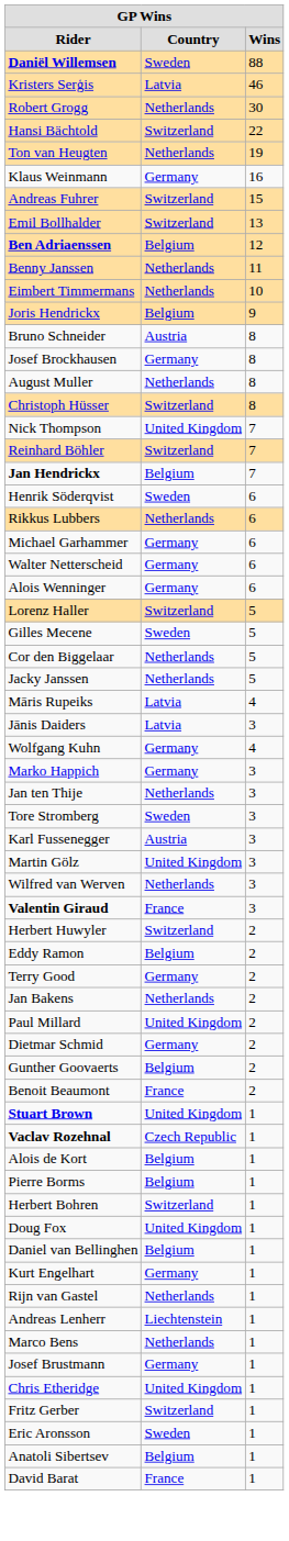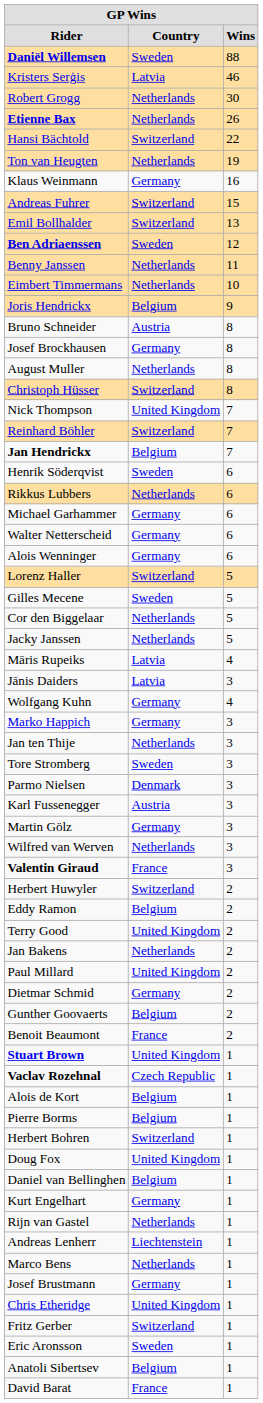 <table class="wikitable">
 <tr align="center" style="background:#dfdfdf;">
 <td colspan=3><strong>GP Wins</strong></td>
 </tr>
 <tr align="center" style="background:#dfdfdf;">
 <td><strong>Rider</strong></td>
 <td><strong>Country</strong></td>
 <td><strong>Wins</strong></td>
 </tr>
 <tr align="left" style="background:#ffdf9f;">
 <td><strong><a href='#'>Daniël Willemsen</a></strong></td>
 <td> <a href='#'>Sweden</a></td>
 <td>88</td>
 </tr>
 <tr align="left" style="background:#ffdf9f;">
 <td><a href='#'>Kristers Serģis</a></td>
 <td> <a href='#'>Latvia</a></td>
 <td>46</td>
 </tr>
 <tr align="left" style="background:#ffdf9f;">
 <td><a href='#'>Robert Grogg</a></td>
 <td> <a href='#'>Netherlands</a></td>
 <td>30</td>
+</tr>
+<tr align="left" style="background:#ffdf9f;">
+<td><strong><a href='#'>Etienne Bax</a></strong></td>
+<td> <a href='#'>Netherlands</a></td>
+<td>26</td>
 </tr>
 <tr align="left" style="background:#ffdf9f;">
 <td><a href='#'>Hansi Bächtold</a></td>
 <td> <a href='#'>Switzerland</a></td>
 <td>22</td>
 </tr>
 <tr align="left" style="background:#ffdf9f;">
 <td><a href='#'>Ton van Heugten</a></td>
 <td> <a href='#'>Netherlands</a></td>
 <td>19</td>
 </tr>
 <tr align="left">
 <td>Klaus Weinmann</td>
 <td> <a href='#'>Germany</a></td>
 <td>16</td>
 </tr>
 <tr align="left" style="background:#ffdf9f;">
 <td><a href='#'>Andreas Fuhrer</a></td>
 <td> <a href='#'>Switzerland</a></td>
 <td>15</td>
 </tr>
 <tr align="left" style="background:#ffdf9f;">
 <td><a href='#'>Emil Bollhalder</a></td>
 <td> <a href='#'>Switzerland</a></td>
 <td>13</td>
 </tr>
 <tr align="left" style="background:#ffdf9f;">
 <td><strong><a href='#'>Ben Adriaenssen</a></strong></td>
-<td> <a href='#'>Belgium</a></td>
+<td> <a href='#'>Sweden</a></td>
 <td>12</td>
 </tr>
 <tr align="left" style="background:#ffdf9f;">
 <td><a href='#'>Benny Janssen</a></td>
 <td> <a href='#'>Netherlands</a></td>
 <td>11</td>
 </tr>
 <tr align="left" style="background:#ffdf9f;">
 <td><a href='#'>Eimbert Timmermans</a></td>
 <td> <a href='#'>Netherlands</a></td>
 <td>10</td>
 </tr>
 <tr align="left" style="background:#ffdf9f;">
 <td><a href='#'>Joris Hendrickx</a></td>
 <td> <a href='#'>Belgium</a></td>
 <td>9</td>
 </tr>
 <tr align="left">
 <td>Bruno Schneider</td>
 <td> <a href='#'>Austria</a></td>
 <td>8</td>
 </tr>
 <tr align="left">
 <td>Josef Brockhausen</td>
 <td> <a href='#'>Germany</a></td>
 <td>8</td>
 </tr>
 <tr align="left">
 <td>August Muller</td>
 <td> <a href='#'>Netherlands</a></td>
 <td>8</td>
 </tr>
 <tr align="left" style="background:#ffdf9f;">
 <td><a href='#'>Christoph Hüsser</a></td>
 <td> <a href='#'>Switzerland</a></td>
 <td>8</td>
 </tr>
 <tr align="left">
 <td>Nick Thompson</td>
 <td> <a href='#'>United Kingdom</a></td>
 <td>7</td>
 </tr>
 <tr align="left" style="background:#ffdf9f;">
 <td><a href='#'>Reinhard Böhler</a></td>
 <td> <a href='#'>Switzerland</a></td>
 <td>7</td>
 </tr>
 <tr align="left">
 <td><strong>Jan Hendrickx</strong></td>
 <td> <a href='#'>Belgium</a></td>
 <td>7</td>
 </tr>
 <tr align="left">
 <td>Henrik Söderqvist</td>
 <td> <a href='#'>Sweden</a></td>
 <td>6</td>
 </tr>
 <tr align="left" style="background:#ffdf9f;">
 <td>Rikkus Lubbers</td>
 <td> <a href='#'>Netherlands</a></td>
 <td>6</td>
 </tr>
 <tr align="left">
 <td>Michael Garhammer</td>
 <td> <a href='#'>Germany</a></td>
 <td>6</td>
 </tr>
 <tr align="left">
 <td>Walter Netterscheid</td>
 <td> <a href='#'>Germany</a></td>
 <td>6</td>
 </tr>
 <tr align="left">
 <td>Alois Wenninger</td>
 <td> <a href='#'>Germany</a></td>
 <td>6</td>
 </tr>
 <tr align="left" style="background:#ffdf9f;">
 <td>Lorenz Haller</td>
 <td> <a href='#'>Switzerland</a></td>
 <td>5</td>
 </tr>
 <tr align="left">
 <td>Gilles Mecene</td>
 <td> <a href='#'>Sweden</a></td>
 <td>5</td>
 </tr>
 <tr align="left">
 <td>Cor den Biggelaar</td>
 <td> <a href='#'>Netherlands</a></td>
 <td>5</td>
 </tr>
 <tr align="left">
 <td>Jacky Janssen</td>
 <td> <a href='#'>Netherlands</a></td>
 <td>5</td>
 </tr>
 <tr align="left">
 <td>Māris Rupeiks</td>
 <td> <a href='#'>Latvia</a></td>
 <td>4</td>
 </tr>
 <tr align="left">
 <td>Jānis Daiders</td>
 <td> <a href='#'>Latvia</a></td>
 <td>3</td>
 </tr>
 <tr align="left">
 <td>Wolfgang Kuhn</td>
 <td> <a href='#'>Germany</a></td>
 <td>4</td>
 </tr>
 <tr align="left">
 <td><a href='#'>Marko Happich</a></td>
 <td> <a href='#'>Germany</a></td>
 <td>3</td>
 </tr>
 <tr align="left">
 <td>Jan ten Thije</td>
 <td> <a href='#'>Netherlands</a></td>
 <td>3</td>
 </tr>
 <tr align="left">
 <td>Tore Stromberg</td>
 <td> <a href='#'>Sweden</a></td>
 <td>3</td>
 </tr>
 <tr align="left">
+<td>Parmo Nielsen</td>
+<td> <a href='#'>Denmark</a></td>
+<td>3</td>
+</tr>
+<tr align="left">
 <td>Karl Fussenegger</td>
 <td> <a href='#'>Austria</a></td>
 <td>3</td>
 </tr>
 <tr align="left">
 <td>Martin Gölz</td>
-<td> <a href='#'>United Kingdom</a></td>
+<td> <a href='#'>Germany</a></td>
 <td>3</td>
 </tr>
 <tr align="left">
 <td>Wilfred van Werven</td>
 <td> <a href='#'>Netherlands</a></td>
 <td>3</td>
 </tr>
 <tr align="left">
 <td><strong>Valentin Giraud</strong></td>
 <td> <a href='#'>France</a></td>
 <td>3</td>
 </tr>
 <tr align="left">
 <td>Herbert Huwyler</td>
 <td> <a href='#'>Switzerland</a></td>
 <td>2</td>
 </tr>
 <tr align="left">
 <td>Eddy Ramon</td>
 <td> <a href='#'>Belgium</a></td>
 <td>2</td>
 </tr>
 <tr align="left">
 <td>Terry Good</td>
-<td> <a href='#'>Germany</a></td>
+<td> <a href='#'>United Kingdom</a></td>
 <td>2</td>
 </tr>
 <tr align="left">
 <td>Jan Bakens</td>
 <td> <a href='#'>Netherlands</a></td>
 <td>2</td>
 </tr>
 <tr align="left">
 <td>Paul Millard</td>
 <td> <a href='#'>United Kingdom</a></td>
 <td>2</td>
 </tr>
 <tr align="left">
 <td>Dietmar Schmid</td>
 <td> <a href='#'>Germany</a></td>
 <td>2</td>
 </tr>
 <tr align="left">
 <td>Gunther Goovaerts</td>
 <td> <a href='#'>Belgium</a></td>
 <td>2</td>
 </tr>
 <tr align="left">
 <td>Benoit Beaumont</td>
 <td> <a href='#'>France</a></td>
 <td>2</td>
 </tr>
 <tr align="left">
 <td><strong><a href='#'>Stuart Brown</a></strong></td>
 <td> <a href='#'>United Kingdom</a></td>
 <td>1</td>
 </tr>
 <tr align="left">
 <td><strong>Vaclav Rozehnal</strong></td>
 <td> <a href='#'>Czech Republic</a></td>
 <td>1</td>
 </tr>
 <tr align="left">
 <td>Alois de Kort</td>
 <td> <a href='#'>Belgium</a></td>
 <td>1</td>
 </tr>
 <tr align="left">
 <td>Pierre Borms</td>
 <td> <a href='#'>Belgium</a></td>
 <td>1</td>
 </tr>
 <tr align="left">
 <td>Herbert Bohren</td>
 <td> <a href='#'>Switzerland</a></td>
 <td>1</td>
 </tr>
 <tr align="left">
 <td>Doug Fox</td>
 <td> <a href='#'>United Kingdom</a></td>
 <td>1</td>
 </tr>
 <tr align="left">
 <td>Daniel van Bellinghen</td>
 <td> <a href='#'>Belgium</a></td>
 <td>1</td>
 </tr>
 <tr align="left">
 <td>Kurt Engelhart</td>
 <td> <a href='#'>Germany</a></td>
 <td>1</td>
 </tr>
 <tr align="left">
 <td>Rijn van Gastel</td>
 <td> <a href='#'>Netherlands</a></td>
 <td>1</td>
 </tr>
 <tr align="left">
 <td>Andreas Lenherr</td>
 <td> <a href='#'>Liechtenstein</a></td>
 <td>1</td>
 </tr>
 <tr align="left">
 <td>Marco Bens</td>
 <td> <a href='#'>Netherlands</a></td>
 <td>1</td>
 </tr>
 <tr align="left">
 <td>Josef Brustmann</td>
 <td> <a href='#'>Germany</a></td>
 <td>1</td>
 </tr>
 <tr align="left">
 <td><a href='#'>Chris Etheridge</a></td>
 <td> <a href='#'>United Kingdom</a></td>
 <td>1</td>
 </tr>
 <tr align="left">
 <td>Fritz Gerber</td>
 <td> <a href='#'>Switzerland</a></td>
 <td>1</td>
 </tr>
 <tr align="left">
 <td>Eric Aronsson</td>
 <td> <a href='#'>Sweden</a></td>
 <td>1</td>
 </tr>
 <tr align="left">
 <td>Anatoli Sibertsev</td>
 <td> <a href='#'>Belgium</a></td>
 <td>1</td>
 </tr>
 <tr align="left">
 <td>David Barat</td>
 <td> <a href='#'>France</a></td>
 <td>1</td>
 </tr>
 </table>
